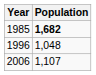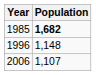 <table class="wikitable">
 <tr>
 <th>Year</th>
 <th>Population</th>
 </tr>
 <tr>
 <td>1985</td>
 <td><strong>1,682</strong></td>
 </tr>
 <tr>
 <td>1996</td>
-<td>1,048</td>
+<td>1,148</td>
 </tr>
 <tr>
 <td>2006</td>
 <td>1,107</td>
 </tr>
 </table>
